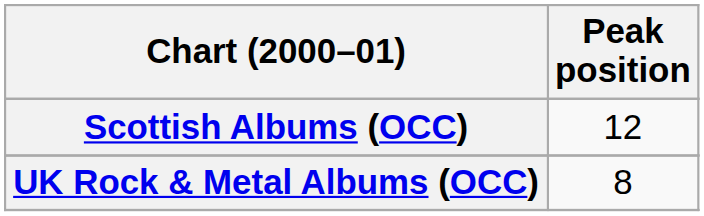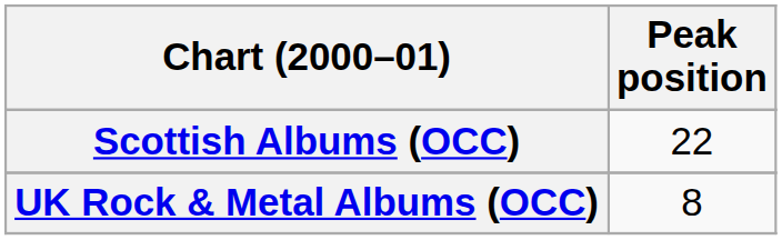 <table class="wikitable sortable plainrowheaders" style="text-align:center">
 <tr>
 <th scope="col">Chart (2000–01)</th>
 <th scope="col">Peak<br> position</th>
 </tr>
 <tr>
 </tr>
 <tr>
 </tr>
 <tr>
 <th scope="row"><a href='#'>Scottish Albums</a> (<a href='#'>OCC</a>)</th>
-<td>12</td>
+<td>22</td>
 </tr>
 <tr>
 </tr>
 <tr>
 </tr>
 <tr>
 <th scope="row"><a href='#'>UK Rock & Metal Albums</a> (<a href='#'>OCC</a>)</th>
 <td>8</td>
 </tr>
 <tr>
 </tr>
 </table>
